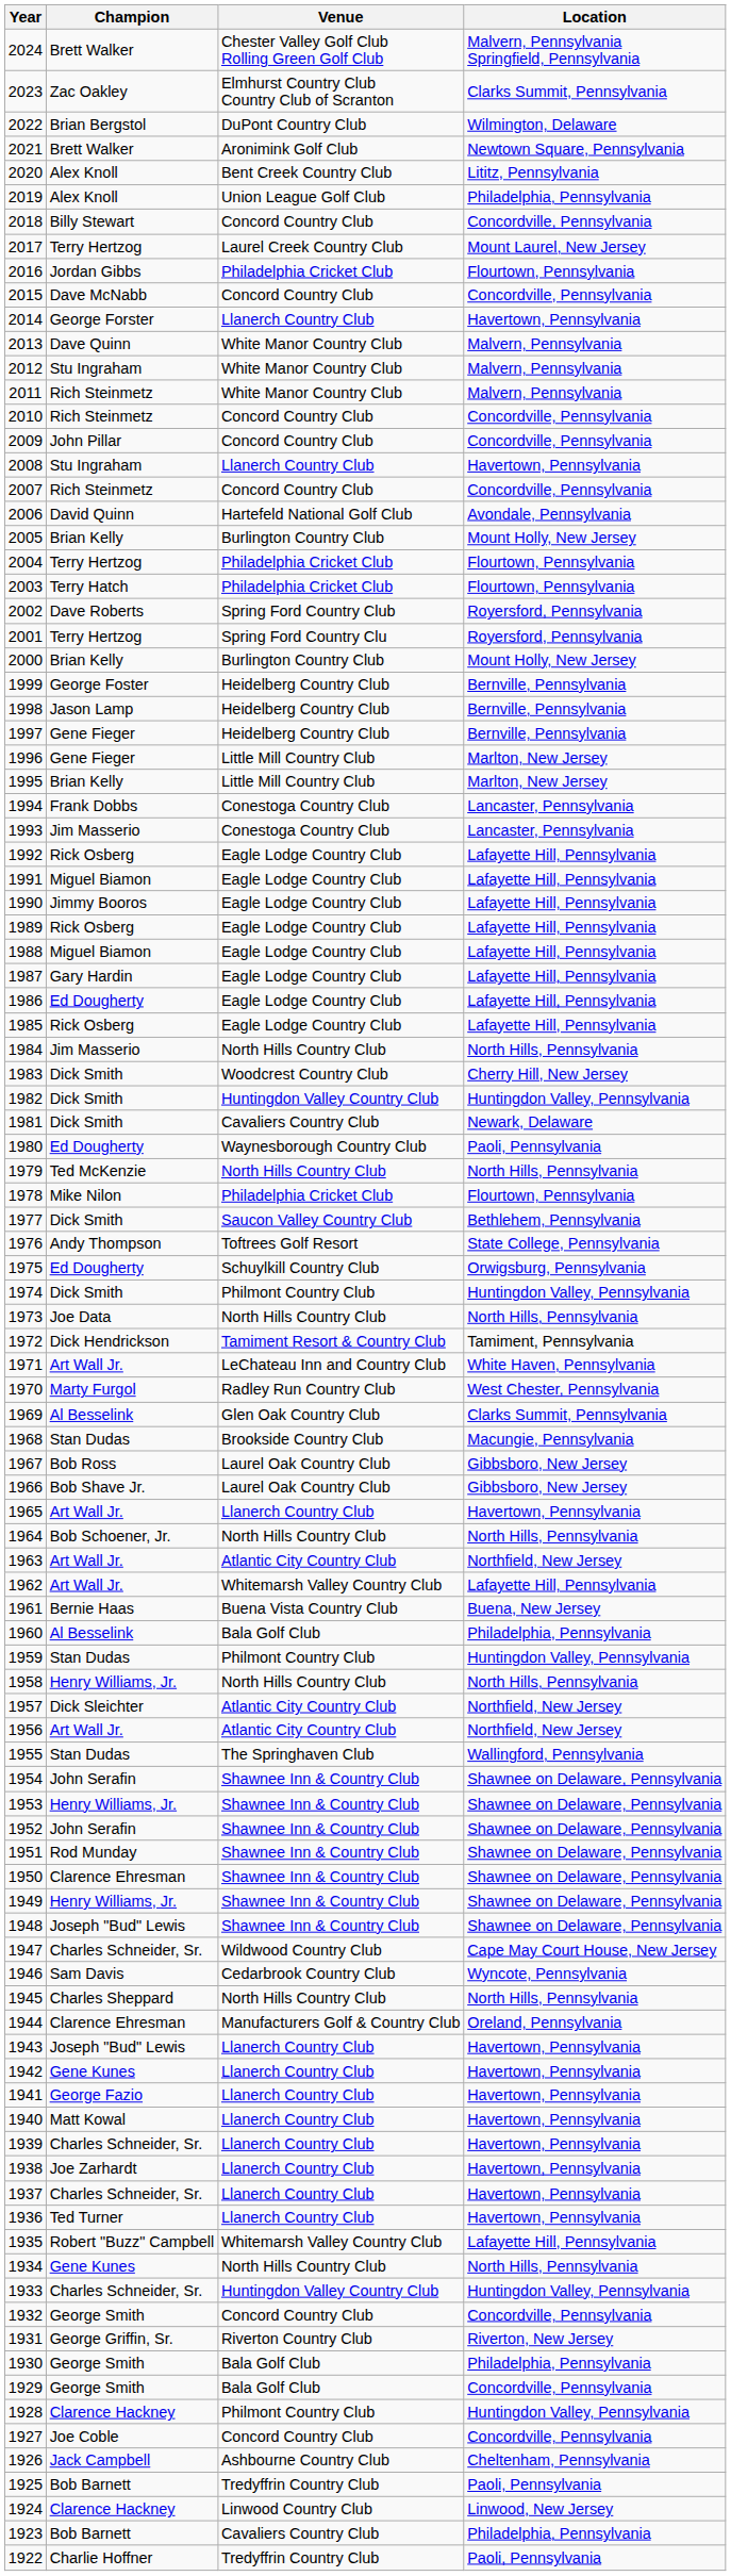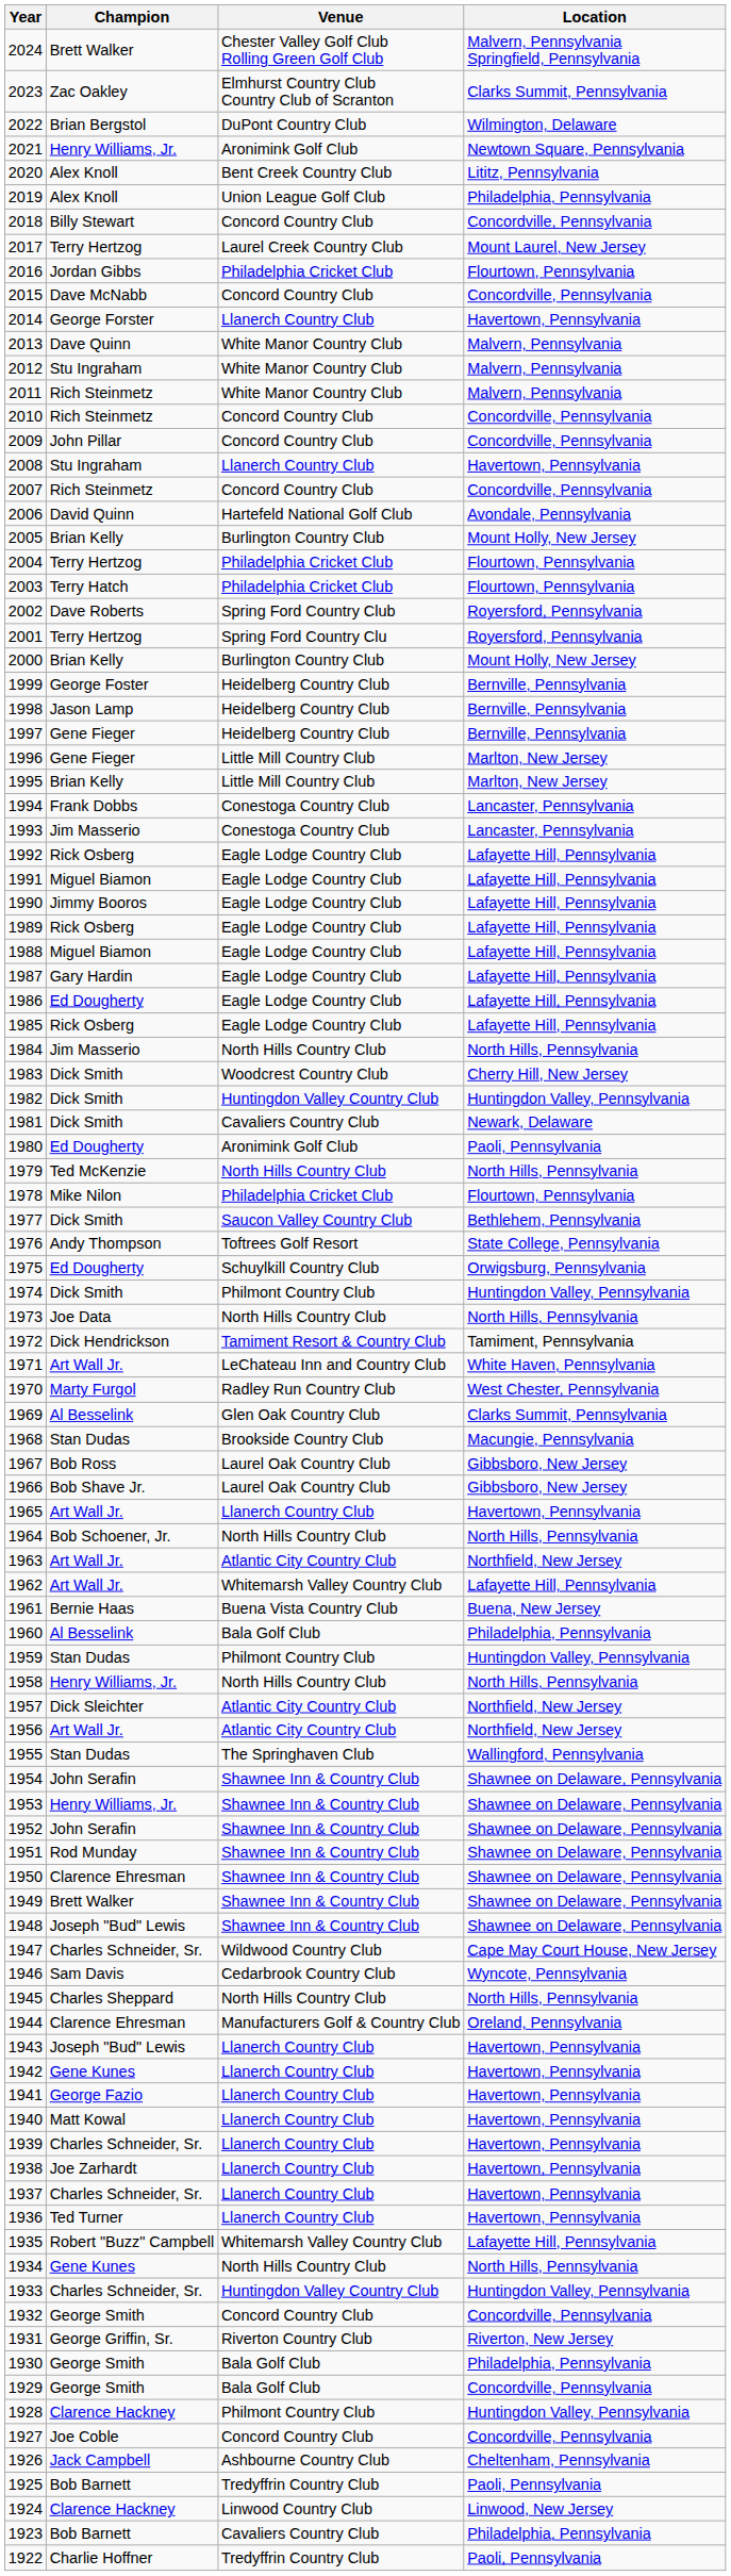 <table class="wikitable sortable" style="font-size: 95%">
 <tr>
 <th>Year</th>
 <th>Champion</th>
 <th>Venue</th>
 <th>Location</th>
 </tr>
 <tr>
 <td align=center>2024</td>
 <td>Brett Walker</td>
 <td>Chester Valley Golf Club<br><a href='#'>Rolling Green Golf Club</a></td>
 <td><a href='#'>Malvern, Pennsylvania</a><br><a href='#'>Springfield, Pennsylvania</a></td>
 </tr>
 <tr>
 <td align=center>2023</td>
 <td>Zac Oakley</td>
 <td>Elmhurst Country Club<br>Country Club of Scranton</td>
 <td><a href='#'>Clarks Summit, Pennsylvania</a></td>
 </tr>
 <tr>
 <td align=center>2022</td>
 <td>Brian Bergstol</td>
 <td>DuPont Country Club</td>
 <td><a href='#'>Wilmington, Delaware</a></td>
 </tr>
 <tr>
 <td align=center>2021</td>
-<td>Brett Walker</td>
+<td><a href='#'>Henry Williams, Jr.</a></td>
 <td>Aronimink Golf Club</td>
 <td><a href='#'>Newtown Square, Pennsylvania</a></td>
 </tr>
 <tr>
 <td align=center>2020</td>
 <td>Alex Knoll</td>
 <td>Bent Creek Country Club</td>
 <td><a href='#'>Lititz, Pennsylvania</a></td>
 </tr>
 <tr>
 <td align=center>2019</td>
 <td>Alex Knoll</td>
 <td>Union League Golf Club</td>
 <td><a href='#'>Philadelphia, Pennsylvania</a></td>
 </tr>
 <tr>
 <td align=center>2018</td>
 <td>Billy Stewart</td>
 <td>Concord Country Club</td>
 <td><a href='#'>Concordville, Pennsylvania</a></td>
 </tr>
 <tr>
 <td align=center>2017</td>
 <td>Terry Hertzog</td>
 <td>Laurel Creek Country Club</td>
 <td><a href='#'>Mount Laurel, New Jersey</a></td>
 </tr>
 <tr>
 <td align=center>2016</td>
 <td>Jordan Gibbs</td>
 <td><a href='#'>Philadelphia Cricket Club</a></td>
 <td><a href='#'>Flourtown, Pennsylvania</a></td>
 </tr>
 <tr>
 <td align=center>2015</td>
 <td>Dave McNabb</td>
 <td>Concord Country Club</td>
 <td><a href='#'>Concordville, Pennsylvania</a></td>
 </tr>
 <tr>
 <td align=center>2014</td>
 <td>George Forster</td>
 <td><a href='#'>Llanerch Country Club</a></td>
 <td><a href='#'>Havertown, Pennsylvania</a></td>
 </tr>
 <tr>
 <td align=center>2013</td>
 <td>Dave Quinn</td>
 <td>White Manor Country Club</td>
 <td><a href='#'>Malvern, Pennsylvania</a></td>
 </tr>
 <tr>
 <td align=center>2012</td>
 <td>Stu Ingraham</td>
 <td>White Manor Country Club</td>
 <td><a href='#'>Malvern, Pennsylvania</a></td>
 </tr>
 <tr>
 <td align=center>2011</td>
 <td>Rich Steinmetz</td>
 <td>White Manor Country Club</td>
 <td><a href='#'>Malvern, Pennsylvania</a></td>
 </tr>
 <tr>
 <td align=center>2010</td>
 <td>Rich Steinmetz</td>
 <td>Concord Country Club</td>
 <td><a href='#'>Concordville, Pennsylvania</a></td>
 </tr>
 <tr>
 <td align=center>2009</td>
 <td>John Pillar</td>
 <td>Concord Country Club</td>
 <td><a href='#'>Concordville, Pennsylvania</a></td>
 </tr>
 <tr>
 <td align=center>2008</td>
 <td>Stu Ingraham</td>
 <td><a href='#'>Llanerch Country Club</a></td>
 <td><a href='#'>Havertown, Pennsylvania</a></td>
 </tr>
 <tr>
 <td align=center>2007</td>
 <td>Rich Steinmetz</td>
 <td>Concord Country Club</td>
 <td><a href='#'>Concordville, Pennsylvania</a></td>
 </tr>
 <tr>
 <td align=center>2006</td>
 <td>David Quinn</td>
 <td>Hartefeld National Golf Club</td>
 <td><a href='#'>Avondale, Pennsylvania</a></td>
 </tr>
 <tr>
 <td align=center>2005</td>
 <td>Brian Kelly</td>
 <td>Burlington Country Club</td>
 <td><a href='#'>Mount Holly, New Jersey</a></td>
 </tr>
 <tr>
 <td align=center>2004</td>
 <td>Terry Hertzog</td>
 <td><a href='#'>Philadelphia Cricket Club</a></td>
 <td><a href='#'>Flourtown, Pennsylvania</a></td>
 </tr>
 <tr>
 <td align=center>2003</td>
 <td>Terry Hatch</td>
 <td><a href='#'>Philadelphia Cricket Club</a></td>
 <td><a href='#'>Flourtown, Pennsylvania</a></td>
 </tr>
 <tr>
 <td align=center>2002</td>
 <td>Dave Roberts</td>
 <td>Spring Ford Country Club</td>
 <td><a href='#'>Royersford, Pennsylvania</a></td>
 </tr>
 <tr>
 <td align=center>2001</td>
 <td>Terry Hertzog</td>
 <td>Spring Ford Country Clu</td>
 <td><a href='#'>Royersford, Pennsylvania</a></td>
 </tr>
 <tr>
 <td align=center>2000</td>
 <td>Brian Kelly</td>
 <td>Burlington Country Club</td>
 <td><a href='#'>Mount Holly, New Jersey</a></td>
 </tr>
 <tr>
 <td align=center>1999</td>
 <td>George Foster</td>
 <td>Heidelberg Country Club</td>
 <td><a href='#'>Bernville, Pennsylvania</a></td>
 </tr>
 <tr>
 <td align=center>1998</td>
 <td>Jason Lamp</td>
 <td>Heidelberg Country Club</td>
 <td><a href='#'>Bernville, Pennsylvania</a></td>
 </tr>
 <tr>
 <td align=center>1997</td>
 <td>Gene Fieger</td>
 <td>Heidelberg Country Club</td>
 <td><a href='#'>Bernville, Pennsylvania</a></td>
 </tr>
 <tr>
 <td align=center>1996</td>
 <td>Gene Fieger</td>
 <td>Little Mill Country Club</td>
 <td><a href='#'>Marlton, New Jersey</a></td>
 </tr>
 <tr>
 <td align=center>1995</td>
 <td>Brian Kelly</td>
 <td>Little Mill Country Club</td>
 <td><a href='#'>Marlton, New Jersey</a></td>
 </tr>
 <tr>
 <td align=center>1994</td>
 <td>Frank Dobbs</td>
 <td>Conestoga Country Club</td>
 <td><a href='#'>Lancaster, Pennsylvania</a></td>
 </tr>
 <tr>
 <td align=center>1993</td>
 <td>Jim Masserio</td>
 <td>Conestoga Country Club</td>
 <td><a href='#'>Lancaster, Pennsylvania</a></td>
 </tr>
 <tr>
 <td align=center>1992</td>
 <td>Rick Osberg</td>
 <td>Eagle Lodge Country Club</td>
 <td><a href='#'>Lafayette Hill, Pennsylvania</a></td>
 </tr>
 <tr>
 <td align=center>1991</td>
 <td>Miguel Biamon</td>
 <td>Eagle Lodge Country Club</td>
 <td><a href='#'>Lafayette Hill, Pennsylvania</a></td>
 </tr>
 <tr>
 <td align=center>1990</td>
 <td>Jimmy Booros</td>
 <td>Eagle Lodge Country Club</td>
 <td><a href='#'>Lafayette Hill, Pennsylvania</a></td>
 </tr>
 <tr>
 <td align=center>1989</td>
 <td>Rick Osberg</td>
 <td>Eagle Lodge Country Club</td>
 <td><a href='#'>Lafayette Hill, Pennsylvania</a></td>
 </tr>
 <tr>
 <td align=center>1988</td>
 <td>Miguel Biamon</td>
 <td>Eagle Lodge Country Club</td>
 <td><a href='#'>Lafayette Hill, Pennsylvania</a></td>
 </tr>
 <tr>
 <td align=center>1987</td>
 <td>Gary Hardin</td>
 <td>Eagle Lodge Country Club</td>
 <td><a href='#'>Lafayette Hill, Pennsylvania</a></td>
 </tr>
 <tr>
 <td align=center>1986</td>
 <td><a href='#'>Ed Dougherty</a></td>
 <td>Eagle Lodge Country Club</td>
 <td><a href='#'>Lafayette Hill, Pennsylvania</a></td>
 </tr>
 <tr>
 <td align=center>1985</td>
 <td>Rick Osberg</td>
 <td>Eagle Lodge Country Club</td>
 <td><a href='#'>Lafayette Hill, Pennsylvania</a></td>
 </tr>
 <tr>
 <td align=center>1984</td>
 <td>Jim Masserio</td>
 <td>North Hills Country Club</td>
 <td><a href='#'>North Hills, Pennsylvania</a></td>
 </tr>
 <tr>
 <td align=center>1983</td>
 <td>Dick Smith</td>
 <td>Woodcrest Country Club</td>
 <td><a href='#'>Cherry Hill, New Jersey</a></td>
 </tr>
 <tr>
 <td align=center>1982</td>
 <td>Dick Smith</td>
 <td><a href='#'>Huntingdon Valley Country Club</a></td>
 <td><a href='#'>Huntingdon Valley, Pennsylvania</a></td>
 </tr>
 <tr>
 <td align=center>1981</td>
 <td>Dick Smith</td>
 <td>Cavaliers Country Club</td>
 <td><a href='#'>Newark, Delaware</a></td>
 </tr>
 <tr>
 <td align=center>1980</td>
 <td><a href='#'>Ed Dougherty</a></td>
-<td>Waynesborough Country Club</td>
+<td>Aronimink Golf Club</td>
 <td><a href='#'>Paoli, Pennsylvania</a></td>
 </tr>
 <tr>
 <td align=center>1979</td>
 <td>Ted McKenzie</td>
 <td><a href='#'>North Hills Country Club</a></td>
 <td><a href='#'>North Hills, Pennsylvania</a></td>
 </tr>
 <tr>
 <td align=center>1978</td>
 <td>Mike Nilon</td>
 <td><a href='#'>Philadelphia Cricket Club</a></td>
 <td><a href='#'>Flourtown, Pennsylvania</a></td>
 </tr>
 <tr>
 <td align=center>1977</td>
 <td>Dick Smith</td>
 <td><a href='#'>Saucon Valley Country Club</a></td>
 <td><a href='#'>Bethlehem, Pennsylvania</a></td>
 </tr>
 <tr>
 <td align=center>1976</td>
 <td>Andy Thompson</td>
 <td>Toftrees Golf Resort</td>
 <td><a href='#'>State College, Pennsylvania</a></td>
 </tr>
 <tr>
 <td align=center>1975</td>
 <td><a href='#'>Ed Dougherty</a></td>
 <td>Schuylkill Country Club</td>
 <td><a href='#'>Orwigsburg, Pennsylvania</a></td>
 </tr>
 <tr>
 <td align=center>1974</td>
 <td>Dick Smith</td>
 <td>Philmont Country Club</td>
 <td><a href='#'>Huntingdon Valley, Pennsylvania</a></td>
 </tr>
 <tr>
 <td align=center>1973</td>
 <td>Joe Data</td>
 <td>North Hills Country Club</td>
 <td><a href='#'>North Hills, Pennsylvania</a></td>
 </tr>
 <tr>
 <td align=center>1972</td>
 <td>Dick Hendrickson</td>
 <td><a href='#'>Tamiment Resort & Country Club</a></td>
 <td>Tamiment, Pennsylvania</td>
 </tr>
 <tr>
 <td align=center>1971</td>
 <td><a href='#'>Art Wall Jr.</a></td>
 <td>LeChateau Inn and Country Club</td>
 <td><a href='#'>White Haven, Pennsylvania</a></td>
 </tr>
 <tr>
 <td align=center>1970</td>
 <td><a href='#'>Marty Furgol</a></td>
 <td>Radley Run Country Club</td>
 <td><a href='#'>West Chester, Pennsylvania</a></td>
 </tr>
 <tr>
 <td align=center>1969</td>
 <td><a href='#'>Al Besselink</a></td>
 <td>Glen Oak Country Club</td>
 <td><a href='#'>Clarks Summit, Pennsylvania</a></td>
 </tr>
 <tr>
 <td align=center>1968</td>
 <td>Stan Dudas</td>
 <td>Brookside Country Club</td>
 <td><a href='#'>Macungie, Pennsylvania</a></td>
 </tr>
 <tr>
 <td align=center>1967</td>
 <td>Bob Ross</td>
 <td>Laurel Oak Country Club</td>
 <td><a href='#'>Gibbsboro, New Jersey</a></td>
 </tr>
 <tr>
 <td align=center>1966</td>
 <td>Bob Shave Jr.</td>
 <td>Laurel Oak Country Club</td>
 <td><a href='#'>Gibbsboro, New Jersey</a></td>
 </tr>
 <tr>
 <td align=center>1965</td>
 <td><a href='#'>Art Wall Jr.</a></td>
 <td><a href='#'>Llanerch Country Club</a></td>
 <td><a href='#'>Havertown, Pennsylvania</a></td>
 </tr>
 <tr>
 <td align=center>1964</td>
 <td>Bob Schoener, Jr.</td>
 <td>North Hills Country Club</td>
 <td><a href='#'>North Hills, Pennsylvania</a></td>
 </tr>
 <tr>
 <td align=center>1963</td>
 <td><a href='#'>Art Wall Jr.</a></td>
 <td><a href='#'>Atlantic City Country Club</a></td>
 <td><a href='#'>Northfield, New Jersey</a></td>
 </tr>
 <tr>
 <td align=center>1962</td>
 <td><a href='#'>Art Wall Jr.</a></td>
 <td>Whitemarsh Valley Country Club</td>
 <td><a href='#'>Lafayette Hill, Pennsylvania</a></td>
 </tr>
 <tr>
 <td align=center>1961</td>
 <td>Bernie Haas</td>
 <td>Buena Vista Country Club</td>
 <td><a href='#'>Buena, New Jersey</a></td>
 </tr>
 <tr>
 <td align=center>1960</td>
 <td><a href='#'>Al Besselink</a></td>
 <td>Bala Golf Club</td>
 <td><a href='#'>Philadelphia, Pennsylvania</a></td>
 </tr>
 <tr>
 <td align=center>1959</td>
 <td>Stan Dudas</td>
 <td>Philmont Country Club</td>
 <td><a href='#'>Huntingdon Valley, Pennsylvania</a></td>
 </tr>
 <tr>
 <td align=center>1958</td>
 <td><a href='#'>Henry Williams, Jr.</a></td>
 <td>North Hills Country Club</td>
 <td><a href='#'>North Hills, Pennsylvania</a></td>
 </tr>
 <tr>
 <td align=center>1957</td>
 <td>Dick Sleichter</td>
 <td><a href='#'>Atlantic City Country Club</a></td>
 <td><a href='#'>Northfield, New Jersey</a></td>
 </tr>
 <tr>
 <td align=center>1956</td>
 <td><a href='#'>Art Wall Jr.</a></td>
 <td><a href='#'>Atlantic City Country Club</a></td>
 <td><a href='#'>Northfield, New Jersey</a></td>
 </tr>
 <tr>
 <td align=center>1955</td>
 <td>Stan Dudas</td>
 <td>The Springhaven Club</td>
 <td><a href='#'>Wallingford, Pennsylvania</a></td>
 </tr>
 <tr>
 <td align=center>1954</td>
 <td>John Serafin</td>
 <td><a href='#'>Shawnee Inn & Country Club</a></td>
 <td><a href='#'>Shawnee on Delaware, Pennsylvania</a></td>
 </tr>
 <tr>
 <td align=center>1953</td>
 <td><a href='#'>Henry Williams, Jr.</a></td>
 <td><a href='#'>Shawnee Inn & Country Club</a></td>
 <td><a href='#'>Shawnee on Delaware, Pennsylvania</a></td>
 </tr>
 <tr>
 <td align=center>1952</td>
 <td>John Serafin</td>
 <td><a href='#'>Shawnee Inn & Country Club</a></td>
 <td><a href='#'>Shawnee on Delaware, Pennsylvania</a></td>
 </tr>
 <tr>
 <td align=center>1951</td>
 <td>Rod Munday</td>
 <td><a href='#'>Shawnee Inn & Country Club</a></td>
 <td><a href='#'>Shawnee on Delaware, Pennsylvania</a></td>
 </tr>
 <tr>
 <td align=center>1950</td>
 <td>Clarence Ehresman</td>
 <td><a href='#'>Shawnee Inn & Country Club</a></td>
 <td><a href='#'>Shawnee on Delaware, Pennsylvania</a></td>
 </tr>
 <tr>
 <td align=center>1949</td>
-<td><a href='#'>Henry Williams, Jr.</a></td>
+<td>Brett Walker</td>
 <td><a href='#'>Shawnee Inn & Country Club</a></td>
 <td><a href='#'>Shawnee on Delaware, Pennsylvania</a></td>
 </tr>
 <tr>
 <td align=center>1948</td>
 <td>Joseph "Bud" Lewis</td>
 <td><a href='#'>Shawnee Inn & Country Club</a></td>
 <td><a href='#'>Shawnee on Delaware, Pennsylvania</a></td>
 </tr>
 <tr>
 <td align=center>1947</td>
 <td>Charles Schneider, Sr.</td>
 <td>Wildwood Country Club</td>
 <td><a href='#'>Cape May Court House, New Jersey</a></td>
 </tr>
 <tr>
 <td align=center>1946</td>
 <td>Sam Davis</td>
 <td>Cedarbrook Country Club</td>
 <td><a href='#'>Wyncote, Pennsylvania</a></td>
 </tr>
 <tr>
 <td align=center>1945</td>
 <td>Charles Sheppard</td>
 <td>North Hills Country Club</td>
 <td><a href='#'>North Hills, Pennsylvania</a></td>
 </tr>
 <tr>
 <td align=center>1944</td>
 <td>Clarence Ehresman</td>
 <td>Manufacturers Golf & Country Club</td>
 <td><a href='#'>Oreland, Pennsylvania</a></td>
 </tr>
 <tr>
 <td align=center>1943</td>
 <td>Joseph "Bud" Lewis</td>
 <td><a href='#'>Llanerch Country Club</a></td>
 <td><a href='#'>Havertown, Pennsylvania</a></td>
 </tr>
 <tr>
 <td align=center>1942</td>
 <td><a href='#'>Gene Kunes</a></td>
 <td><a href='#'>Llanerch Country Club</a></td>
 <td><a href='#'>Havertown, Pennsylvania</a></td>
 </tr>
 <tr>
 <td align=center>1941</td>
 <td><a href='#'>George Fazio</a></td>
 <td><a href='#'>Llanerch Country Club</a></td>
 <td><a href='#'>Havertown, Pennsylvania</a></td>
 </tr>
 <tr>
 <td align=center>1940</td>
 <td>Matt Kowal</td>
 <td><a href='#'>Llanerch Country Club</a></td>
 <td><a href='#'>Havertown, Pennsylvania</a></td>
 </tr>
 <tr>
 <td align=center>1939</td>
 <td>Charles Schneider, Sr.</td>
 <td><a href='#'>Llanerch Country Club</a></td>
 <td><a href='#'>Havertown, Pennsylvania</a></td>
 </tr>
 <tr>
 <td align=center>1938</td>
 <td>Joe Zarhardt</td>
 <td><a href='#'>Llanerch Country Club</a></td>
 <td><a href='#'>Havertown, Pennsylvania</a></td>
 </tr>
 <tr>
 <td align=center>1937</td>
 <td>Charles Schneider, Sr.</td>
 <td><a href='#'>Llanerch Country Club</a></td>
 <td><a href='#'>Havertown, Pennsylvania</a></td>
 </tr>
 <tr>
 <td align=center>1936</td>
 <td>Ted Turner</td>
 <td><a href='#'>Llanerch Country Club</a></td>
 <td><a href='#'>Havertown, Pennsylvania</a></td>
 </tr>
 <tr>
 <td align=center>1935</td>
 <td>Robert "Buzz" Campbell</td>
 <td>Whitemarsh Valley Country Club</td>
 <td><a href='#'>Lafayette Hill, Pennsylvania</a></td>
 </tr>
 <tr>
 <td align=center>1934</td>
 <td><a href='#'>Gene Kunes</a></td>
 <td>North Hills Country Club</td>
 <td><a href='#'>North Hills, Pennsylvania</a></td>
 </tr>
 <tr>
 <td align=center>1933</td>
 <td>Charles Schneider, Sr.</td>
 <td><a href='#'>Huntingdon Valley Country Club</a></td>
 <td><a href='#'>Huntingdon Valley, Pennsylvania</a></td>
 </tr>
 <tr>
 <td align=center>1932</td>
 <td>George Smith</td>
 <td>Concord Country Club</td>
 <td><a href='#'>Concordville, Pennsylvania</a></td>
 </tr>
 <tr>
 <td align=center>1931</td>
 <td>George Griffin, Sr.</td>
 <td>Riverton Country Club</td>
 <td><a href='#'>Riverton, New Jersey</a></td>
 </tr>
 <tr>
 <td align=center>1930</td>
 <td>George Smith</td>
 <td>Bala Golf Club</td>
 <td><a href='#'>Philadelphia, Pennsylvania</a></td>
 </tr>
 <tr>
 <td align=center>1929</td>
 <td>George Smith</td>
 <td>Bala Golf Club</td>
 <td><a href='#'>Concordville, Pennsylvania</a></td>
 </tr>
 <tr>
 <td align=center>1928</td>
 <td><a href='#'>Clarence Hackney</a></td>
 <td>Philmont Country Club</td>
 <td><a href='#'>Huntingdon Valley, Pennsylvania</a></td>
 </tr>
 <tr>
 <td align=center>1927</td>
 <td>Joe Coble</td>
 <td>Concord Country Club</td>
 <td><a href='#'>Concordville, Pennsylvania</a></td>
 </tr>
 <tr>
 <td align=center>1926</td>
 <td><a href='#'>Jack Campbell</a></td>
 <td>Ashbourne Country Club</td>
 <td><a href='#'>Cheltenham, Pennsylvania</a></td>
 </tr>
 <tr>
 <td align=center>1925</td>
 <td>Bob Barnett</td>
 <td>Tredyffrin Country Club</td>
 <td><a href='#'>Paoli, Pennsylvania</a></td>
 </tr>
 <tr>
 <td align=center>1924</td>
 <td><a href='#'>Clarence Hackney</a></td>
 <td>Linwood Country Club</td>
 <td><a href='#'>Linwood, New Jersey</a></td>
 </tr>
 <tr>
 <td align=center>1923</td>
 <td>Bob Barnett</td>
 <td>Cavaliers Country Club</td>
 <td><a href='#'>Philadelphia, Pennsylvania</a></td>
 </tr>
 <tr>
 <td align=center>1922</td>
 <td>Charlie Hoffner</td>
 <td>Tredyffrin Country Club</td>
 <td><a href='#'>Paoli, Pennsylvania</a></td>
 </tr>
 </table>
